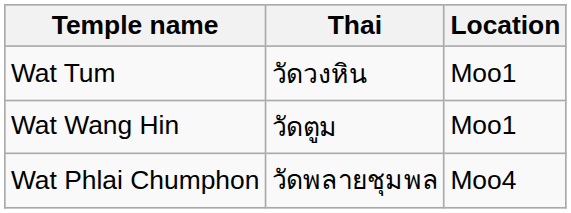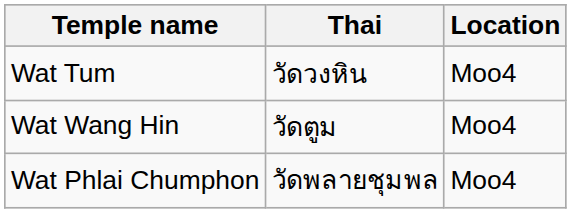 <table class="wikitable">
 <tr>
 <th>Temple name</th>
 <th>Thai</th>
 <th>Location</th>
 </tr>
 <tr>
 <td>Wat Tum</td>
 <td>วัดวงหิน</td>
-<td>Moo1</td>
+<td>Moo4</td>
 </tr>
 <tr>
 <td>Wat Wang Hin</td>
 <td>วัดตูม</td>
-<td>Moo1</td>
+<td>Moo4</td>
 </tr>
 <tr>
 <td>Wat Phlai Chumphon</td>
 <td>วัดพลายชุมพล</td>
 <td>Moo4</td>
 </tr>
 </table>
